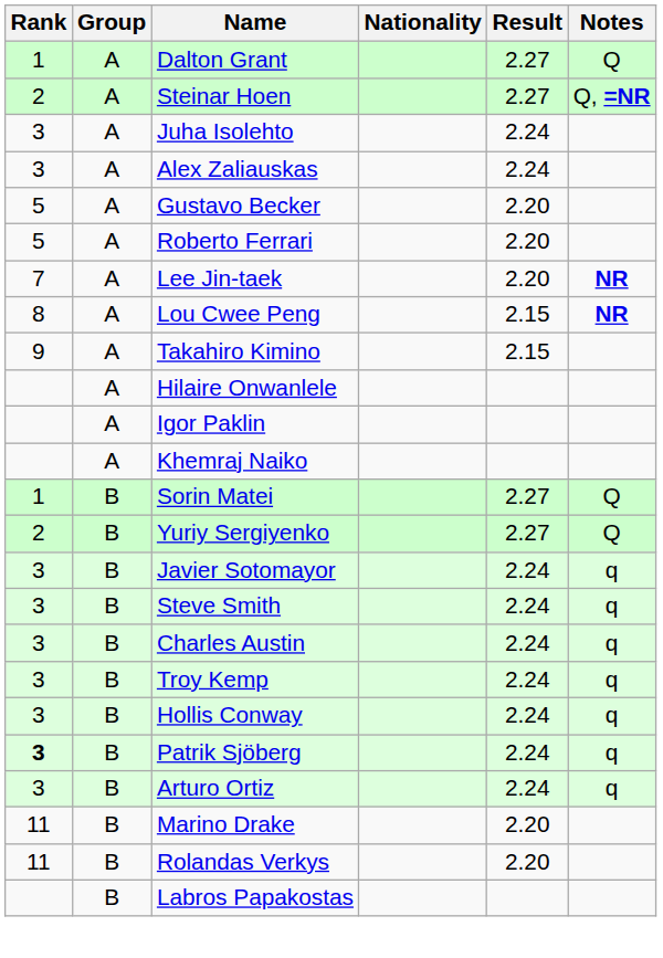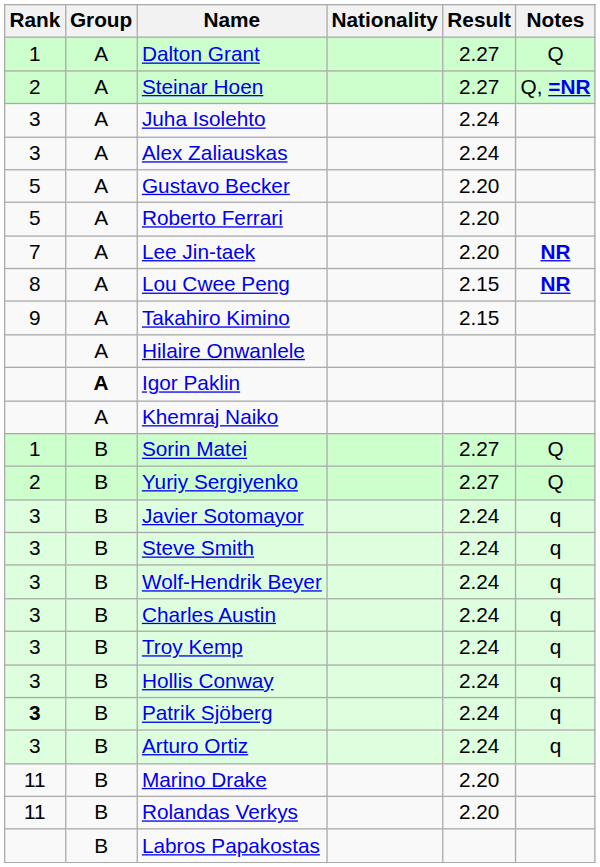 <table class="wikitable sortable" style="text-align:center">
 <tr>
 <th>Rank</th>
 <th>Group</th>
 <th>Name</th>
 <th>Nationality</th>
 <th>Result</th>
 <th>Notes</th>
 </tr>
 <tr bgcolor=ccffcc>
 <td>1</td>
 <td>A</td>
 <td align="left"><a href='#'>Dalton Grant</a></td>
 <td align=left></td>
 <td>2.27</td>
 <td>Q</td>
 </tr>
 <tr bgcolor=ccffcc>
 <td>2</td>
 <td>A</td>
 <td align="left"><a href='#'>Steinar Hoen</a></td>
 <td align=left></td>
 <td>2.27</td>
 <td>Q, <strong><a href='#'>=NR</a></strong></td>
 </tr>
 <tr>
 <td>3</td>
 <td>A</td>
 <td align="left"><a href='#'>Juha Isolehto</a></td>
 <td align=left></td>
 <td>2.24</td>
 <td></td>
 </tr>
 <tr>
 <td>3</td>
 <td>A</td>
 <td align="left"><a href='#'>Alex Zaliauskas</a></td>
 <td align=left></td>
 <td>2.24</td>
 <td></td>
 </tr>
 <tr>
 <td>5</td>
 <td>A</td>
 <td align="left"><a href='#'>Gustavo Becker</a></td>
 <td align=left></td>
 <td>2.20</td>
 <td></td>
 </tr>
 <tr>
 <td>5</td>
 <td>A</td>
 <td align="left"><a href='#'>Roberto Ferrari</a></td>
 <td align=left></td>
 <td>2.20</td>
 <td></td>
 </tr>
 <tr>
 <td>7</td>
 <td>A</td>
 <td align="left"><a href='#'>Lee Jin-taek</a></td>
 <td align=left></td>
 <td>2.20</td>
 <td><strong><a href='#'>NR</a></strong></td>
 </tr>
 <tr>
 <td>8</td>
 <td>A</td>
 <td align="left"><a href='#'>Lou Cwee Peng</a></td>
 <td align=left></td>
 <td>2.15</td>
 <td><strong><a href='#'>NR</a></strong></td>
 </tr>
 <tr>
 <td>9</td>
 <td>A</td>
 <td align="left"><a href='#'>Takahiro Kimino</a></td>
 <td align=left></td>
 <td>2.15</td>
 <td></td>
 </tr>
 <tr>
 <td></td>
 <td>A</td>
 <td align="left"><a href='#'>Hilaire Onwanlele</a></td>
 <td align=left></td>
 <td></td>
 <td></td>
 </tr>
 <tr>
 <td></td>
-<td>A</td>
+<td><strong>A</strong></td>
 <td align="left"><a href='#'>Igor Paklin</a></td>
 <td align=left></td>
 <td></td>
 <td></td>
 </tr>
 <tr>
 <td></td>
 <td>A</td>
 <td align="left"><a href='#'>Khemraj Naiko</a></td>
 <td align=left></td>
 <td></td>
 <td></td>
 </tr>
 <tr bgcolor=ccffcc>
 <td>1</td>
 <td>B</td>
 <td align="left"><a href='#'>Sorin Matei</a></td>
 <td align=left></td>
 <td>2.27</td>
 <td>Q</td>
 </tr>
 <tr bgcolor=ccffcc>
 <td>2</td>
 <td>B</td>
 <td align="left"><a href='#'>Yuriy Sergiyenko</a></td>
 <td align=left></td>
 <td>2.27</td>
 <td>Q</td>
 </tr>
 <tr bgcolor=ddffdd>
 <td>3</td>
 <td>B</td>
 <td align="left"><a href='#'>Javier Sotomayor</a></td>
 <td align=left></td>
 <td>2.24</td>
 <td>q</td>
 </tr>
 <tr bgcolor=ddffdd>
 <td>3</td>
 <td>B</td>
 <td align="left"><a href='#'>Steve Smith</a></td>
+<td align=left></td>
+<td>2.24</td>
+<td>q</td>
+</tr>
+<tr bgcolor=ddffdd>
+<td>3</td>
+<td>B</td>
+<td align="left"><a href='#'>Wolf-Hendrik Beyer</a></td>
 <td align=left></td>
 <td>2.24</td>
 <td>q</td>
 </tr>
 <tr bgcolor=ddffdd>
 <td>3</td>
 <td>B</td>
 <td align="left"><a href='#'>Charles Austin</a></td>
 <td align=left></td>
 <td>2.24</td>
 <td>q</td>
 </tr>
 <tr bgcolor=ddffdd>
 <td>3</td>
 <td>B</td>
 <td align="left"><a href='#'>Troy Kemp</a></td>
 <td align=left></td>
 <td>2.24</td>
 <td>q</td>
 </tr>
 <tr bgcolor=ddffdd>
 <td>3</td>
 <td>B</td>
 <td align="left"><a href='#'>Hollis Conway</a></td>
 <td align=left></td>
 <td>2.24</td>
 <td>q</td>
 </tr>
 <tr bgcolor=ddffdd>
 <td><strong>3</strong></td>
 <td>B</td>
 <td align="left"><a href='#'>Patrik Sjöberg</a></td>
 <td align=left></td>
 <td>2.24</td>
 <td>q</td>
 </tr>
 <tr bgcolor=ddffdd>
 <td>3</td>
 <td>B</td>
 <td align="left"><a href='#'>Arturo Ortiz</a></td>
 <td align=left></td>
 <td>2.24</td>
 <td>q</td>
 </tr>
 <tr>
 <td>11</td>
 <td>B</td>
 <td align="left"><a href='#'>Marino Drake</a></td>
 <td align=left></td>
 <td>2.20</td>
 <td></td>
 </tr>
 <tr>
 <td>11</td>
 <td>B</td>
 <td align="left"><a href='#'>Rolandas Verkys</a></td>
 <td align=left></td>
 <td>2.20</td>
 <td></td>
 </tr>
 <tr>
 <td></td>
 <td>B</td>
 <td align="left"><a href='#'>Labros Papakostas</a></td>
 <td align=left></td>
 <td></td>
 <td></td>
 </tr>
 </table>
